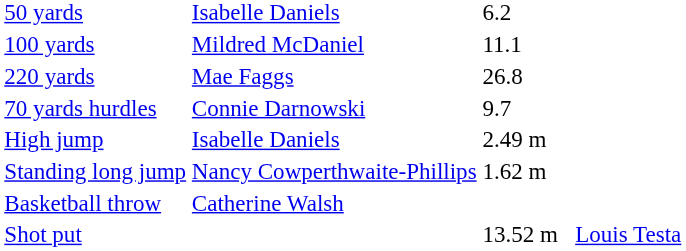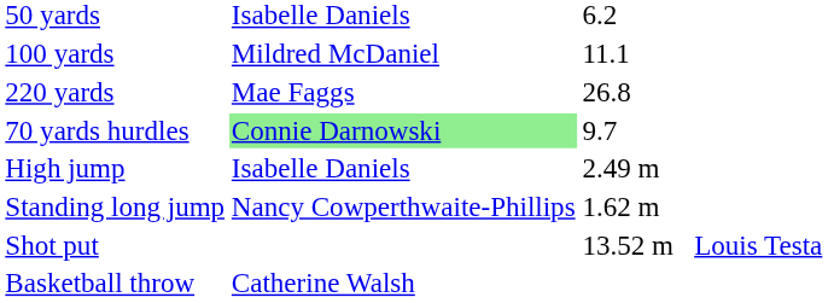 <table>
 <tr>
 <td><a href='#'>50 yards</a></td>
 <td><a href='#'>Isabelle Daniels</a></td>
 <td>6.2</td>
 <td></td>
 <td></td>
 <td></td>
 <td></td>
 </tr>
 <tr>
 <td><a href='#'>100 yards</a></td>
 <td><a href='#'>Mildred McDaniel</a></td>
 <td>11.1</td>
 <td></td>
 <td></td>
 <td></td>
 <td></td>
 </tr>
 <tr>
 <td><a href='#'>220 yards</a></td>
 <td><a href='#'>Mae Faggs</a></td>
 <td>26.8</td>
 <td></td>
 <td></td>
 <td></td>
 <td></td>
 </tr>
 <tr>
 <td><a href='#'>70 yards hurdles</a></td>
-<td><a href='#'>Connie Darnowski</a></td>
+<td style="background: lightgreen;"><a href='#'>Connie Darnowski</a></td>
 <td>9.7</td>
 <td></td>
 <td></td>
 <td></td>
 <td></td>
 </tr>
 <tr>
 <td><a href='#'>High jump</a></td>
 <td><a href='#'>Isabelle Daniels</a></td>
 <td>2.49 m</td>
 <td></td>
 <td></td>
 <td></td>
 <td></td>
 </tr>
 <tr>
 <td><a href='#'>Standing long jump</a></td>
 <td><a href='#'>Nancy Cowperthwaite-Phillips</a></td>
 <td>1.62 m</td>
 <td></td>
 <td></td>
 <td></td>
 <td></td>
 </tr>
 <tr>
+<td><a href='#'>Shot put</a></td>
+<td></td>
+<td>13.52 m</td>
+<td></td>
+<td></td>
+<td><a href='#'>Louis Testa</a></td>
+<td></td>
+</tr>
+<tr>
 <td><a href='#'>Basketball throw</a></td>
 <td><a href='#'>Catherine Walsh</a></td>
 <td></td>
 <td></td>
 <td></td>
 <td></td>
 <td></td>
 </tr>
-<tr>
-<td><a href='#'>Shot put</a></td>
-<td></td>
-<td>13.52 m</td>
-<td></td>
-<td></td>
-<td><a href='#'>Louis Testa</a></td>
-<td></td>
-</tr>
 </table>
